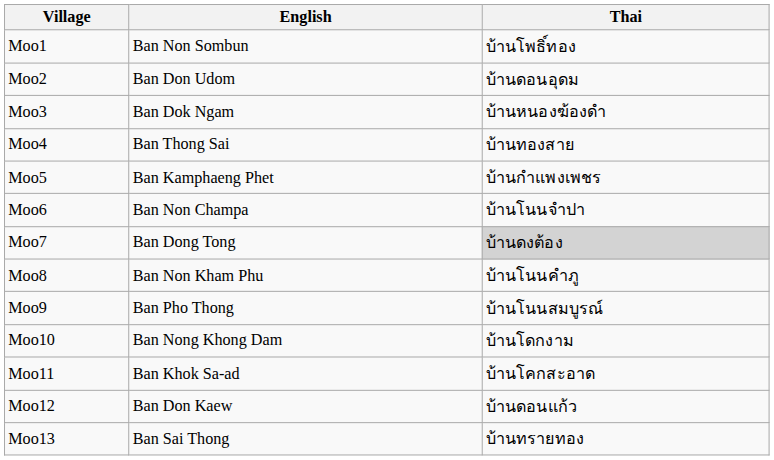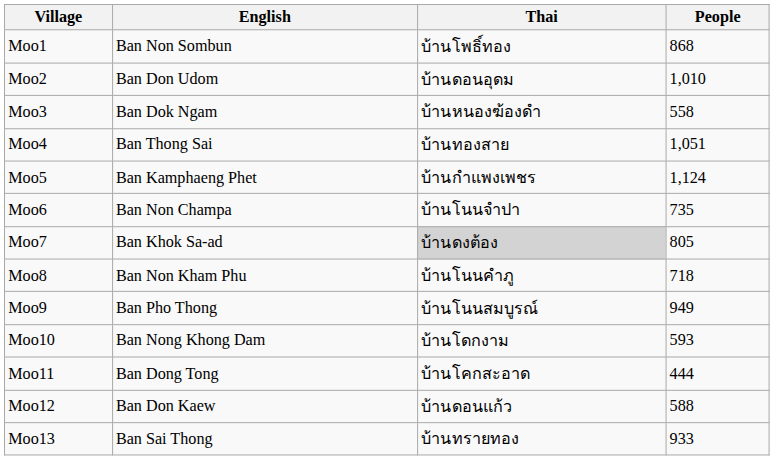 <table class="wikitable" style="width:60%;">
 <tr>
 <th>Village</th>
 <th>English</th>
 <th>Thai</th>
+<th>People</th>
 </tr>
 <tr>
 <td>Moo1</td>
 <td>Ban Non Sombun</td>
 <td>บ้านโพธิ์ทอง</td>
+<td>868</td>
 </tr>
 <tr>
 <td>Moo2</td>
 <td>Ban Don Udom</td>
 <td>บ้านดอนอุดม</td>
+<td>1,010</td>
 </tr>
 <tr>
 <td>Moo3</td>
 <td>Ban Dok Ngam</td>
 <td>บ้านหนองฆ้องดำ</td>
+<td>558</td>
 </tr>
 <tr>
 <td>Moo4</td>
 <td>Ban Thong Sai</td>
 <td>บ้านทองสาย</td>
+<td>1,051</td>
 </tr>
 <tr>
 <td>Moo5</td>
 <td>Ban Kamphaeng Phet</td>
 <td>บ้านกำแพงเพชร</td>
+<td>1,124</td>
 </tr>
 <tr>
 <td>Moo6</td>
 <td>Ban Non Champa</td>
 <td>บ้านโนนจำปา</td>
+<td>735</td>
 </tr>
 <tr>
 <td>Moo7</td>
-<td>Ban Dong Tong</td>
+<td>Ban Khok Sa-ad</td>
 <td style="background: lightgrey;">บ้านดงต้อง</td>
+<td>805</td>
 </tr>
 <tr>
 <td>Moo8</td>
 <td>Ban Non Kham Phu</td>
 <td>บ้านโนนคำภู</td>
+<td>718</td>
 </tr>
 <tr>
 <td>Moo9</td>
 <td>Ban Pho Thong</td>
 <td>บ้านโนนสมบูรณ์</td>
+<td>949</td>
 </tr>
 <tr>
 <td>Moo10</td>
 <td>Ban Nong Khong Dam</td>
 <td>บ้านโดกงาม</td>
+<td>593</td>
 </tr>
 <tr>
 <td>Moo11</td>
-<td>Ban Khok Sa-ad</td>
+<td>Ban Dong Tong</td>
 <td>บ้านโคกสะอาด</td>
+<td>444</td>
 </tr>
 <tr>
 <td>Moo12</td>
 <td>Ban Don Kaew</td>
 <td>บ้านดอนแก้ว</td>
+<td>588</td>
 </tr>
 <tr>
 <td>Moo13</td>
 <td>Ban Sai Thong</td>
 <td>บ้านทรายทอง</td>
+<td>933</td>
 </tr>
 </table>
